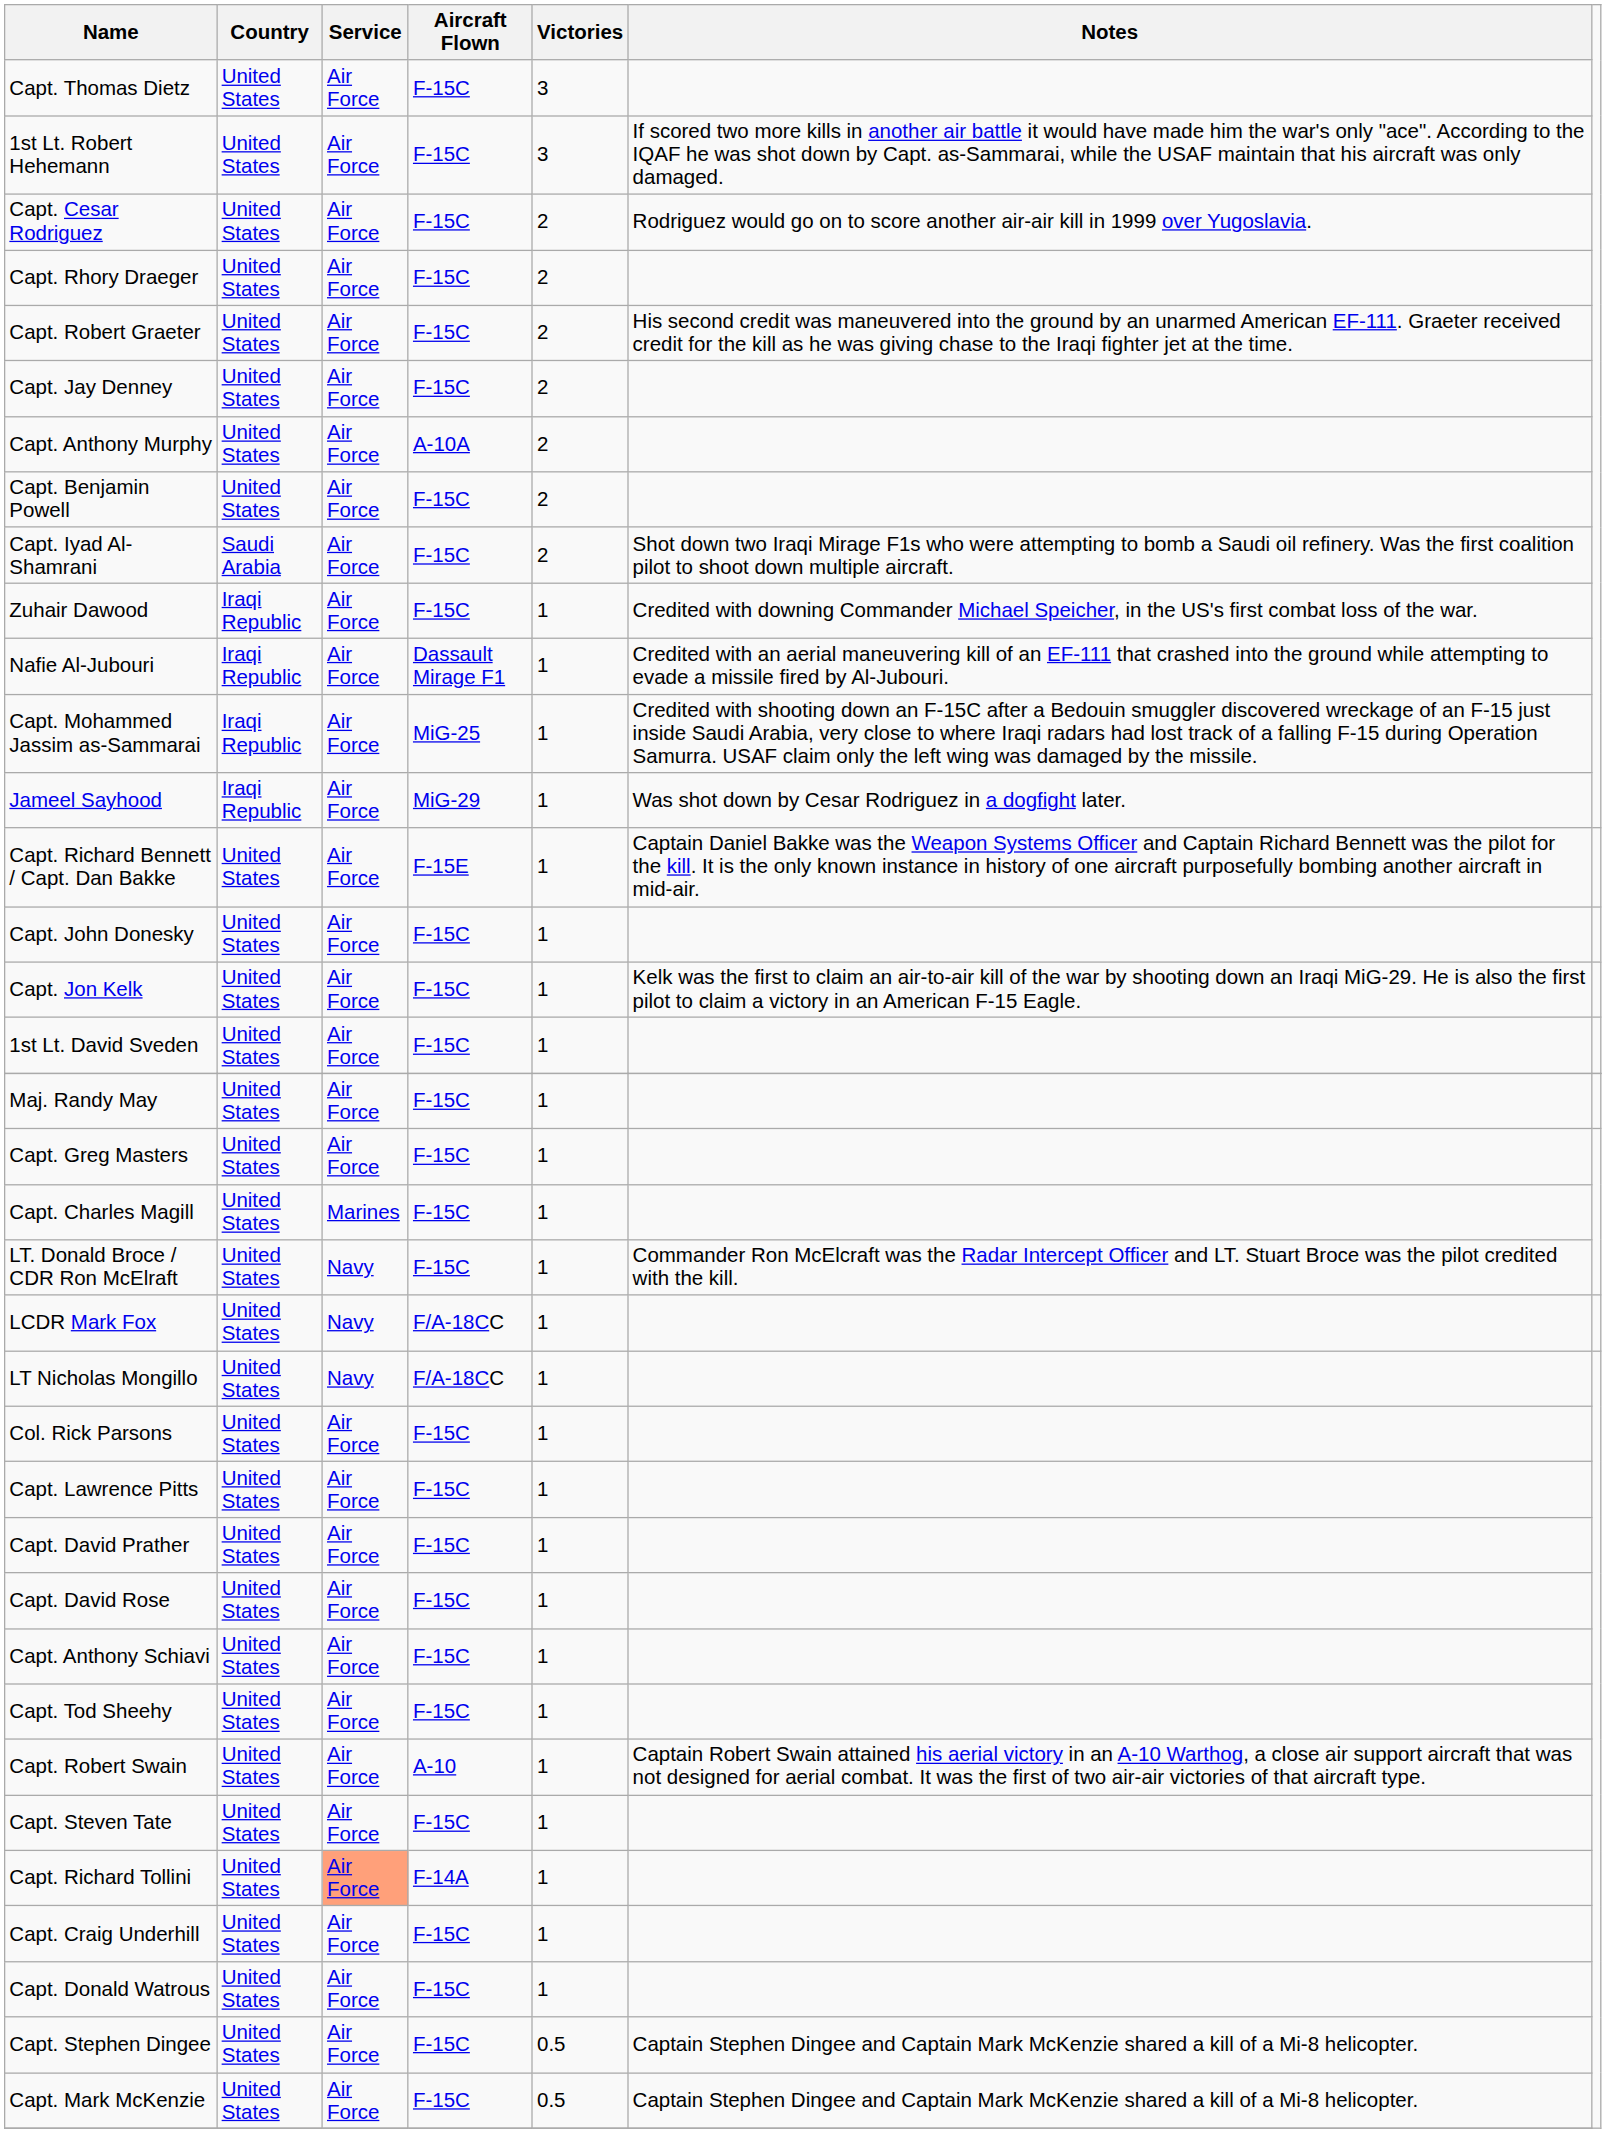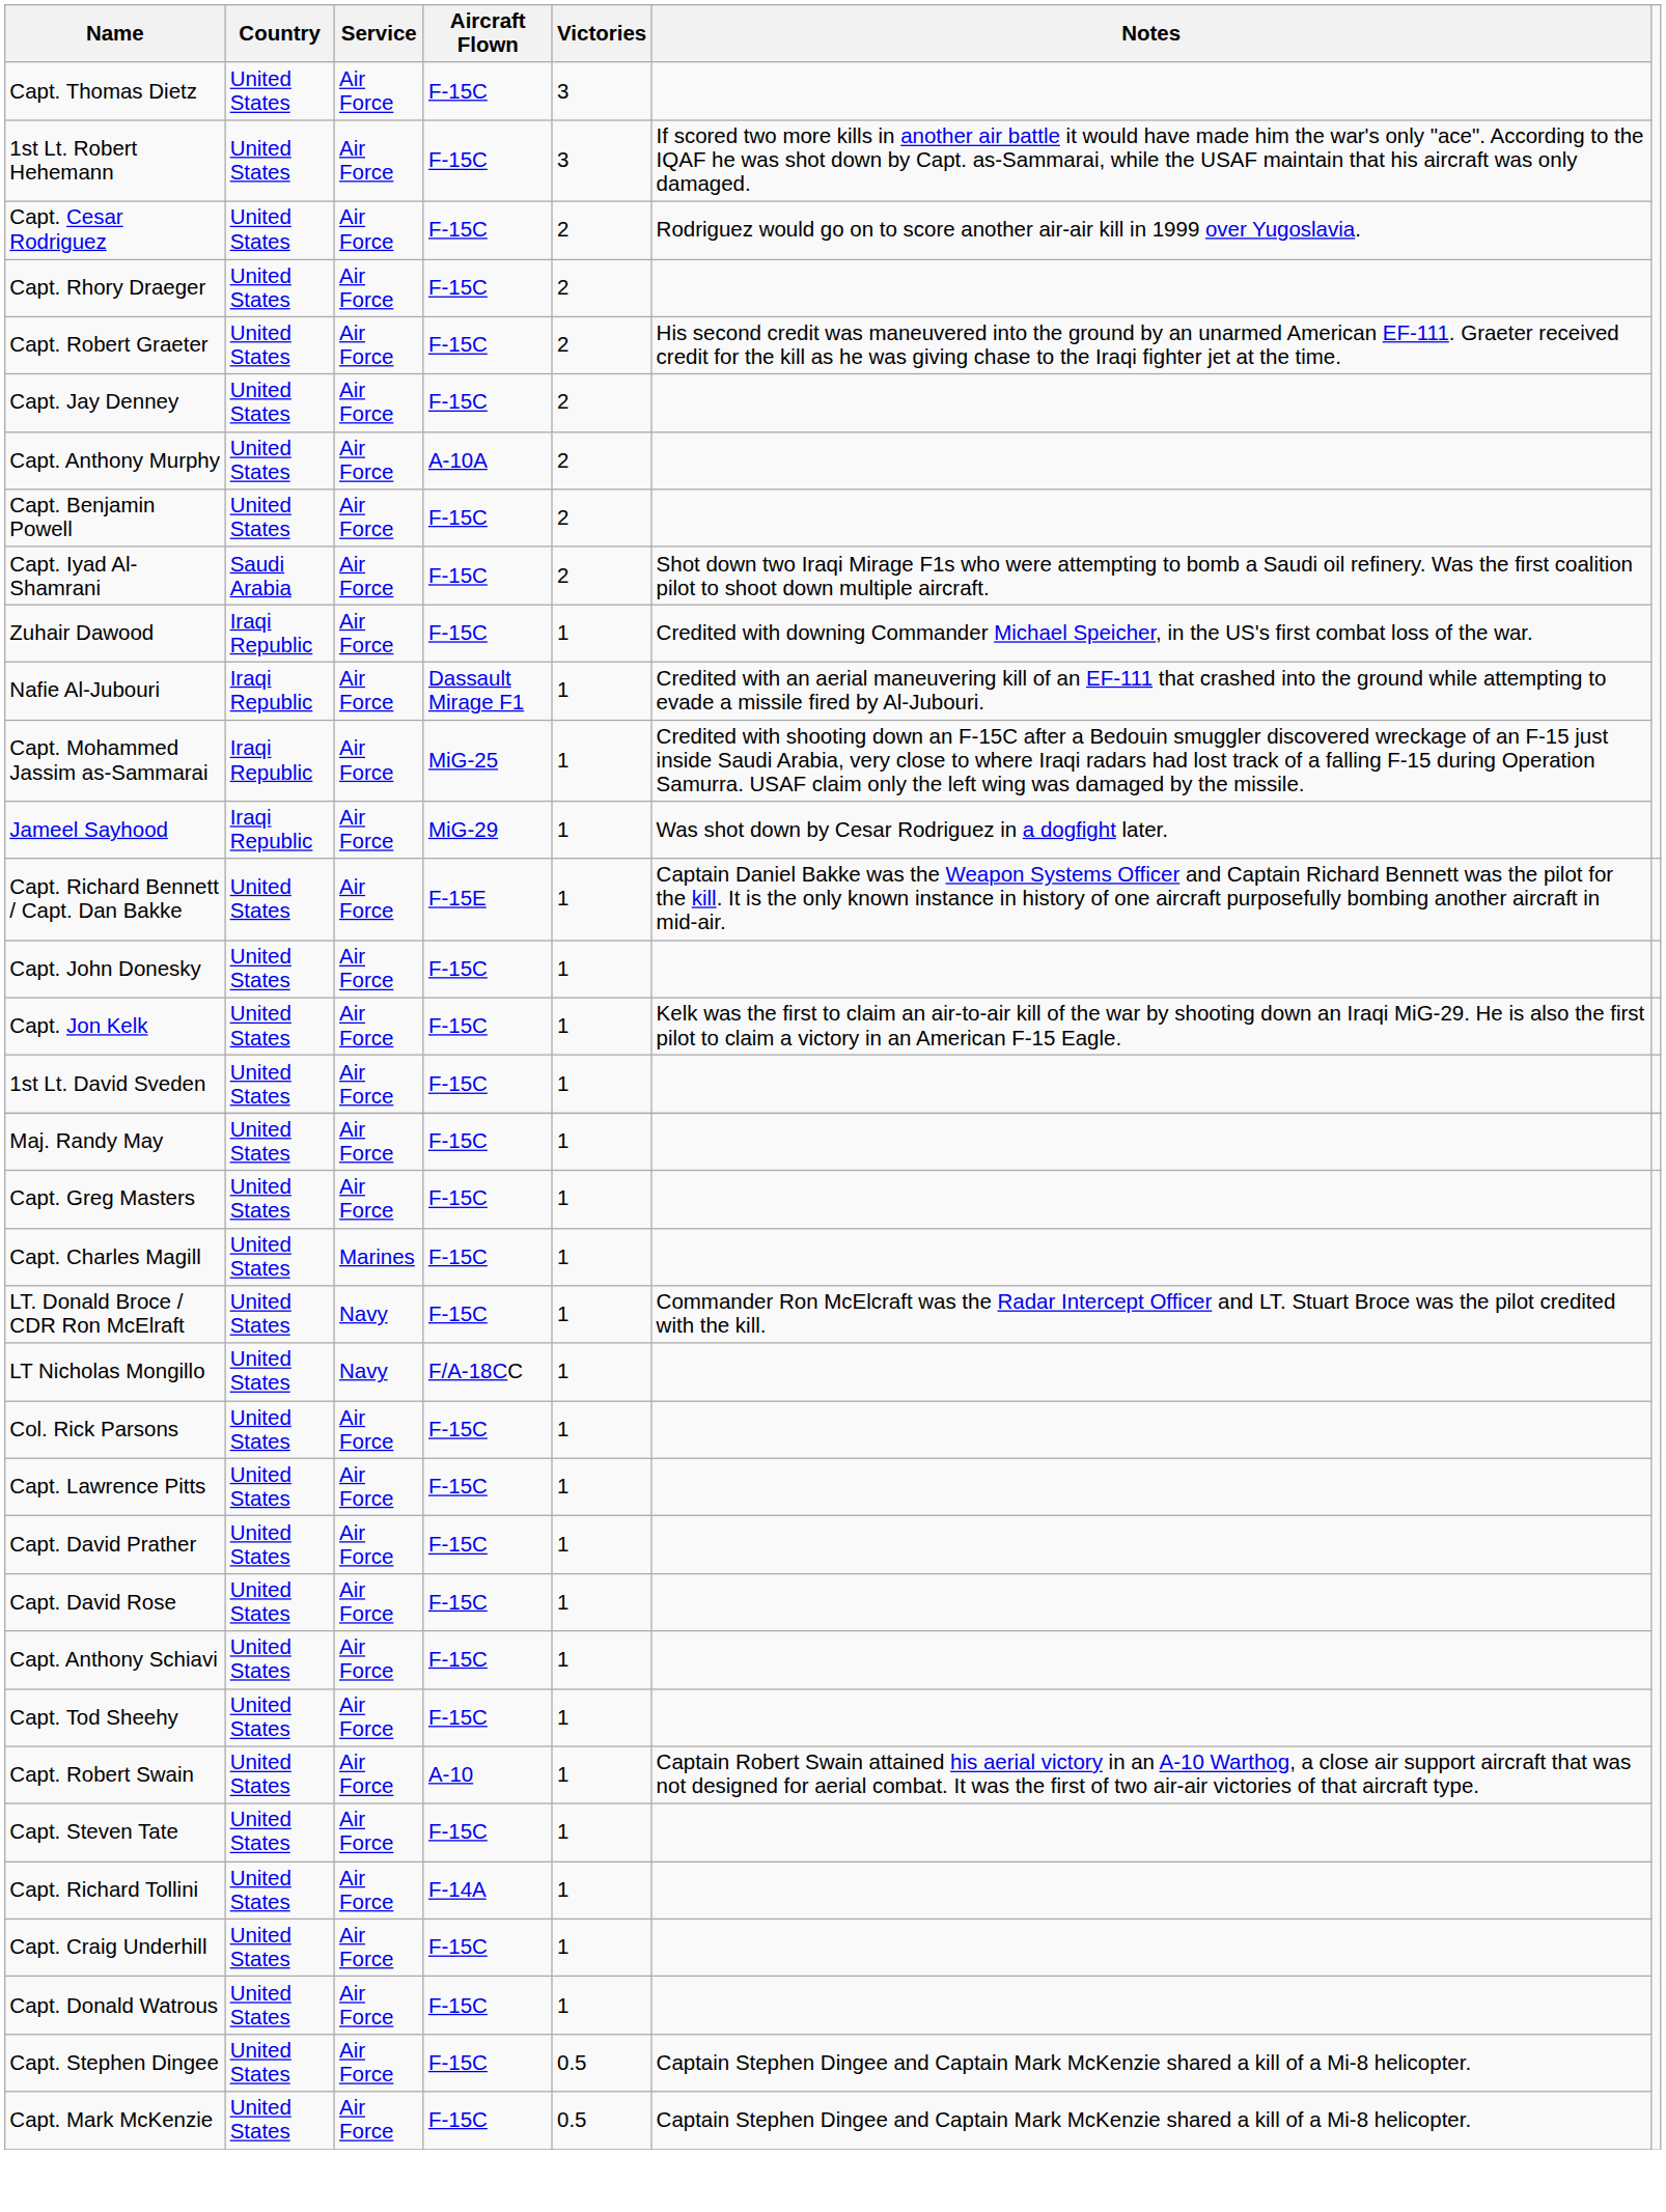 <table class=wikitable style="text-align:left">
 <tr>
 <th>Name</th>
 <th>Country</th>
 <th>Service</th>
 <th>Aircraft Flown</th>
 <th>Victories</th>
 <th>Notes</th>
 </tr>
 <tr>
 <td>Capt. Thomas Dietz</td>
 <td> <a href='#'>United States</a></td>
 <td><a href='#'>Air Force</a></td>
 <td><a href='#'>F-15C</a></td>
 <td>3</td>
 <td></td>
 </tr>
 <tr>
 <td>1st Lt. Robert Hehemann</td>
 <td> <a href='#'>United States</a></td>
 <td><a href='#'>Air Force</a></td>
 <td><a href='#'>F-15C</a></td>
 <td>3</td>
 <td>If scored two more kills in <a href='#'>another air battle</a> it would have made him the war's only "ace".  According to the IQAF he was shot down by Capt. as-Sammarai, while the USAF maintain that his aircraft was only damaged.</td>
 </tr>
 <tr>
 <td>Capt. <a href='#'>Cesar Rodriguez</a></td>
 <td> <a href='#'>United States</a></td>
 <td><a href='#'>Air Force</a></td>
 <td><a href='#'>F-15C</a></td>
 <td>2</td>
 <td>Rodriguez would go on to score another air-air kill in 1999 <a href='#'>over Yugoslavia</a>.</td>
 </tr>
 <tr>
 <td>Capt. Rhory Draeger </td>
 <td> <a href='#'>United States</a></td>
 <td><a href='#'>Air Force</a></td>
 <td><a href='#'>F-15C</a></td>
 <td>2</td>
 <td></td>
 </tr>
 <tr>
 <td>Capt. Robert Graeter </td>
 <td> <a href='#'>United States</a></td>
 <td><a href='#'>Air Force</a></td>
 <td><a href='#'>F-15C</a></td>
 <td>2</td>
 <td>His second credit was maneuvered into the ground by an unarmed American <a href='#'>EF-111</a>. Graeter received credit for the kill as he was giving chase to the Iraqi fighter jet at the time.</td>
 </tr>
 <tr>
 <td>Capt. Jay Denney</td>
 <td> <a href='#'>United States</a></td>
 <td><a href='#'>Air Force</a></td>
 <td><a href='#'>F-15C</a></td>
 <td>2</td>
 <td></td>
 </tr>
 <tr>
 <td>Capt. Anthony Murphy</td>
 <td> <a href='#'>United States</a></td>
 <td><a href='#'>Air Force</a></td>
 <td><a href='#'>A-10A</a></td>
 <td>2</td>
 <td></td>
 </tr>
 <tr>
 <td>Capt. Benjamin Powell</td>
 <td> <a href='#'>United States</a></td>
 <td><a href='#'>Air Force</a></td>
 <td><a href='#'>F-15C</a></td>
 <td>2</td>
 <td></td>
 </tr>
 <tr>
 <td>Capt. Iyad Al-Shamrani</td>
 <td> <a href='#'>Saudi Arabia</a></td>
 <td><a href='#'>Air Force</a></td>
 <td><a href='#'>F-15C</a></td>
 <td>2</td>
 <td>Shot down two Iraqi Mirage F1s who were attempting to bomb a Saudi oil refinery. Was the first coalition pilot to shoot down multiple aircraft.</td>
 </tr>
 <tr>
 <td>Zuhair Dawood</td>
 <td> <a href='#'>Iraqi Republic</a></td>
 <td><a href='#'>Air Force</a></td>
 <td><a href='#'>F-15C</a></td>
 <td>1</td>
 <td>Credited with downing Commander <a href='#'>Michael Speicher</a>, in the US's first combat loss of the war.</td>
 </tr>
 <tr>
 <td>Nafie Al-Jubouri</td>
 <td> <a href='#'>Iraqi Republic</a></td>
 <td><a href='#'>Air Force</a></td>
 <td><a href='#'>Dassault Mirage F1</a></td>
 <td>1</td>
 <td>Credited with an aerial maneuvering kill of an <a href='#'>EF-111</a> that crashed into the ground while attempting to evade a missile fired by Al-Jubouri.</td>
 </tr>
 <tr>
 <td>Capt. Mohammed Jassim as-Sammarai<br></td>
 <td> <a href='#'>Iraqi Republic</a></td>
 <td><a href='#'>Air Force</a></td>
 <td><a href='#'>MiG-25</a></td>
 <td>1</td>
 <td>Credited with shooting down an F-15C after a Bedouin smuggler discovered wreckage of an F-15 just inside Saudi Arabia, very close to where Iraqi radars had lost track of a falling F-15 during Operation Samurra. USAF claim only the left wing was damaged by the missile.</td>
 </tr>
 <tr>
 <td><a href='#'>Jameel Sayhood</a></td>
 <td> <a href='#'>Iraqi Republic</a></td>
 <td><a href='#'>Air Force</a></td>
 <td><a href='#'>MiG-29</a></td>
 <td>1</td>
 <td>Was shot down by Cesar Rodriguez in <a href='#'>a dogfight</a> later.</td>
 </tr>
 <tr>
 <td>Capt. Richard Bennett / Capt. Dan Bakke </td>
 <td> <a href='#'>United States</a></td>
 <td><a href='#'>Air Force</a></td>
 <td><a href='#'>F-15E</a></td>
 <td>1</td>
 <td>Captain Daniel Bakke was the <a href='#'>Weapon Systems Officer</a> and Captain Richard Bennett was the pilot for the <a href='#'>kill</a>. It is the only known instance in history of one aircraft purposefully bombing another aircraft in mid-air.</td>
 <td></td>
 </tr>
 <tr>
 <td>Capt. John Donesky</td>
 <td> <a href='#'>United States</a></td>
 <td><a href='#'>Air Force</a></td>
 <td><a href='#'>F-15C</a></td>
 <td>1</td>
 <td></td>
 </tr>
 <tr>
 <td>Capt. <a href='#'>Jon Kelk</a></td>
 <td> <a href='#'>United States</a></td>
 <td><a href='#'>Air Force</a></td>
 <td><a href='#'>F-15C</a></td>
 <td>1</td>
 <td>Kelk was the first to claim an air-to-air kill of the war by shooting down an Iraqi MiG-29. He is also the first pilot to claim a victory in an American F-15 Eagle.</td>
 <td></td>
 </tr>
 <tr>
 <td>1st Lt. David Sveden</td>
 <td> <a href='#'>United States</a></td>
 <td><a href='#'>Air Force</a></td>
 <td><a href='#'>F-15C</a></td>
 <td>1</td>
 <td></td>
 <td></td>
 </tr>
 <tr>
 </tr>
 <tr>
 <td>Maj. Randy May</td>
 <td> <a href='#'>United States</a></td>
 <td><a href='#'>Air Force</a></td>
 <td><a href='#'>F-15C</a></td>
 <td>1</td>
 <td></td>
 <td></td>
 </tr>
 <tr>
 <td>Capt. Greg Masters</td>
 <td> <a href='#'>United States</a></td>
 <td><a href='#'>Air Force</a></td>
 <td><a href='#'>F-15C</a></td>
 <td>1</td>
 <td></td>
 </tr>
 <tr>
 <td>Capt. Charles Magill</td>
 <td> <a href='#'>United States</a></td>
 <td><a href='#'>Marines</a></td>
 <td><a href='#'>F-15C</a></td>
 <td>1</td>
 <td></td>
 </tr>
 <tr>
 <td>LT. Donald Broce / CDR Ron McElraft</td>
 <td> <a href='#'>United States</a></td>
 <td><a href='#'>Navy</a></td>
 <td><a href='#'>F-15C</a></td>
 <td>1</td>
 <td>Commander Ron McElcraft was the <a href='#'>Radar Intercept Officer</a> and LT. Stuart Broce was the pilot credited with the kill.</td>
 </tr>
 <tr>
-<td>LCDR <a href='#'>Mark Fox</a></td>
-<td> <a href='#'>United States</a></td>
-<td><a href='#'>Navy</a></td>
-<td><a href='#'>F/A-18C</a>C</td>
-<td>1</td>
-<td></td>
-<td></td>
-</tr>
-<tr>
 <td>LT Nicholas Mongillo</td>
 <td> <a href='#'>United States</a></td>
 <td><a href='#'>Navy</a></td>
 <td><a href='#'>F/A-18C</a>C</td>
 <td>1</td>
 <td></td>
 </tr>
 <tr>
 <td>Col. Rick Parsons</td>
 <td> <a href='#'>United States</a></td>
 <td><a href='#'>Air Force</a></td>
 <td><a href='#'>F-15C</a></td>
 <td>1</td>
 <td></td>
 </tr>
 <tr>
 <td>Capt. Lawrence Pitts</td>
 <td> <a href='#'>United States</a></td>
 <td><a href='#'>Air Force</a></td>
 <td><a href='#'>F-15C</a></td>
 <td>1</td>
 <td></td>
 </tr>
 <tr>
 <td>Capt. David Prather</td>
 <td> <a href='#'>United States</a></td>
 <td><a href='#'>Air Force</a></td>
 <td><a href='#'>F-15C</a></td>
 <td>1</td>
 <td></td>
 </tr>
 <tr>
 <td>Capt. David Rose</td>
 <td> <a href='#'>United States</a></td>
 <td><a href='#'>Air Force</a></td>
 <td><a href='#'>F-15C</a></td>
 <td>1</td>
 <td></td>
 </tr>
 <tr>
 <td>Capt. Anthony Schiavi</td>
 <td> <a href='#'>United States</a></td>
 <td><a href='#'>Air Force</a></td>
 <td><a href='#'>F-15C</a></td>
 <td>1</td>
 <td></td>
 </tr>
 <tr>
 <td>Capt. Tod Sheehy</td>
 <td> <a href='#'>United States</a></td>
 <td><a href='#'>Air Force</a></td>
 <td><a href='#'>F-15C</a></td>
 <td>1</td>
 <td></td>
 </tr>
 <tr>
 <td>Capt. Robert Swain</td>
 <td> <a href='#'>United States</a></td>
 <td><a href='#'>Air Force</a></td>
 <td><a href='#'>A-10</a></td>
 <td>1</td>
 <td>Captain Robert Swain attained <a href='#'>his aerial victory</a> in an <a href='#'>A-10 Warthog</a>, a close air support aircraft that was not designed for aerial combat. It was the first of two air-air victories of that aircraft type.</td>
 </tr>
 <tr>
 <td>Capt. Steven Tate</td>
 <td> <a href='#'>United States</a></td>
 <td><a href='#'>Air Force</a></td>
 <td><a href='#'>F-15C</a></td>
 <td>1</td>
 <td></td>
 </tr>
 <tr>
 <td>Capt. Richard Tollini</td>
 <td> <a href='#'>United States</a></td>
-<td style="background: lightsalmon;"><a href='#'>Air Force</a></td>
+<td><a href='#'>Air Force</a></td>
 <td><a href='#'>F-14A</a></td>
 <td>1</td>
 <td></td>
 </tr>
 <tr>
 <td>Capt. Craig Underhill</td>
 <td> <a href='#'>United States</a></td>
 <td><a href='#'>Air Force</a></td>
 <td><a href='#'>F-15C</a></td>
 <td>1</td>
 <td></td>
 </tr>
 <tr>
 <td>Capt. Donald Watrous</td>
 <td> <a href='#'>United States</a></td>
 <td><a href='#'>Air Force</a></td>
 <td><a href='#'>F-15C</a></td>
 <td>1</td>
 <td></td>
 </tr>
 <tr>
 <td>Capt. Stephen Dingee</td>
 <td> <a href='#'>United States</a></td>
 <td><a href='#'>Air Force</a></td>
 <td><a href='#'>F-15C</a></td>
 <td>0.5</td>
 <td>Captain Stephen Dingee and Captain Mark McKenzie shared a kill of a Mi-8 helicopter.</td>
 </tr>
 <tr>
 <td>Capt. Mark McKenzie</td>
 <td> <a href='#'>United States</a></td>
 <td><a href='#'>Air Force</a></td>
 <td><a href='#'>F-15C</a></td>
 <td>0.5</td>
 <td>Captain Stephen Dingee and Captain Mark McKenzie shared a kill of a Mi-8 helicopter.</td>
 </tr>
 <tr>
 </tr>
 </table>
